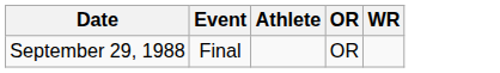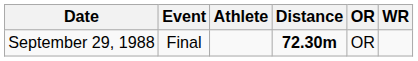 <table class=wikitable style=text-align:center>
 <tr>
 <th>Date</th>
 <th>Event</th>
 <th>Athlete</th>
+<th>Distance</th>
 <th>OR</th>
 <th>WR</th>
 </tr>
 <tr>
 <td>September 29, 1988</td>
 <td>Final</td>
 <td align=left></td>
+<td><strong>72.30m</strong></td>
 <td>OR</td>
 <td></td>
 </tr>
 </table>
